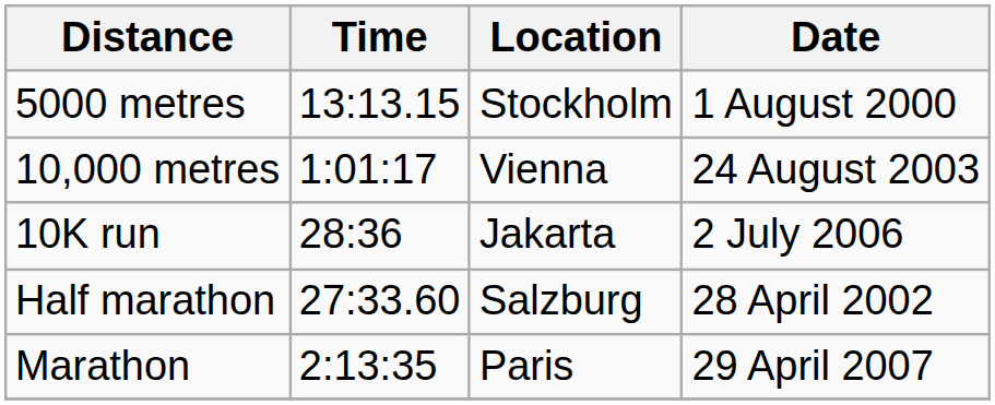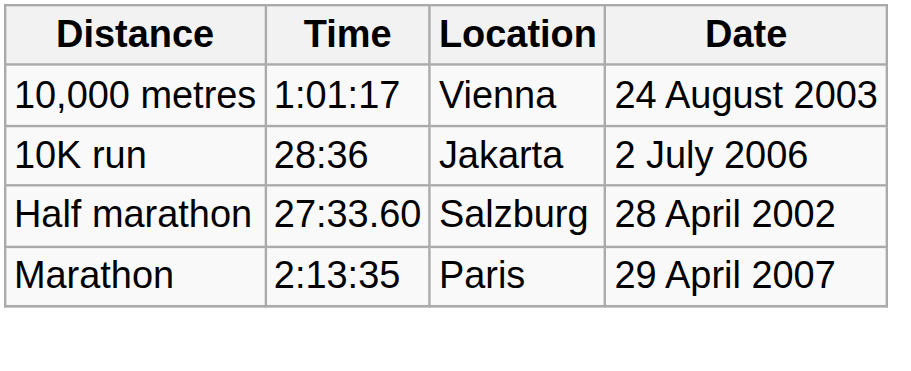 <table class="wikitable">
 <tr>
 <th>Distance</th>
 <th>Time</th>
 <th>Location</th>
 <th>Date</th>
-</tr>
-<tr>
-<td>5000 metres</td>
-<td>13:13.15</td>
-<td>Stockholm</td>
-<td>1 August 2000</td>
 </tr>
 <tr>
 <td>10,000 metres</td>
 <td>1:01:17</td>
 <td>Vienna</td>
 <td>24 August 2003</td>
 </tr>
 <tr>
 <td>10K run</td>
 <td>28:36</td>
 <td>Jakarta</td>
 <td>2 July 2006</td>
 </tr>
 <tr>
 <td>Half marathon</td>
 <td>27:33.60</td>
 <td>Salzburg</td>
 <td>28 April 2002</td>
 </tr>
 <tr>
 <td>Marathon</td>
 <td>2:13:35</td>
 <td>Paris</td>
 <td>29 April 2007</td>
 </tr>
 <tr>
 </tr>
 </table>
